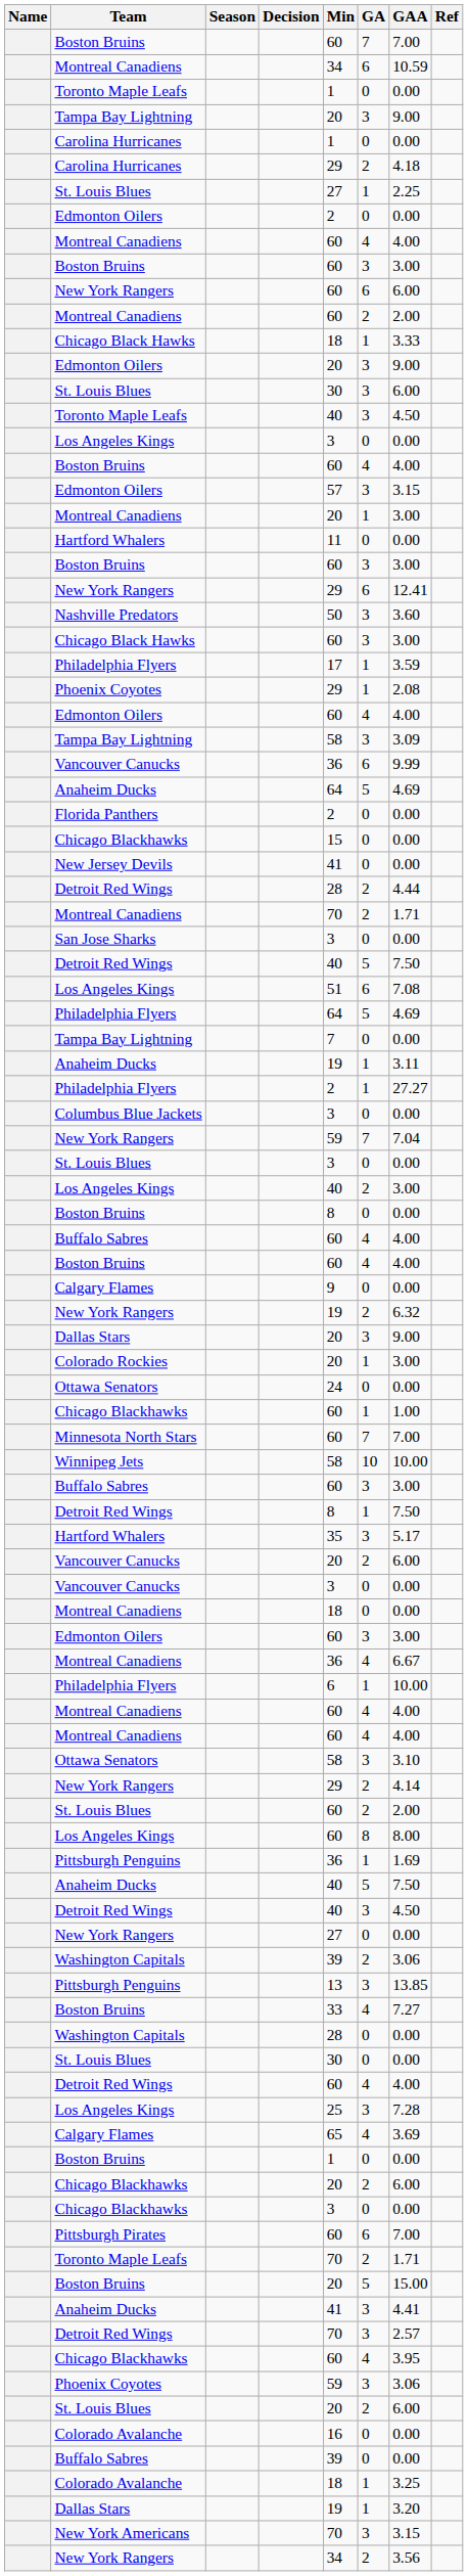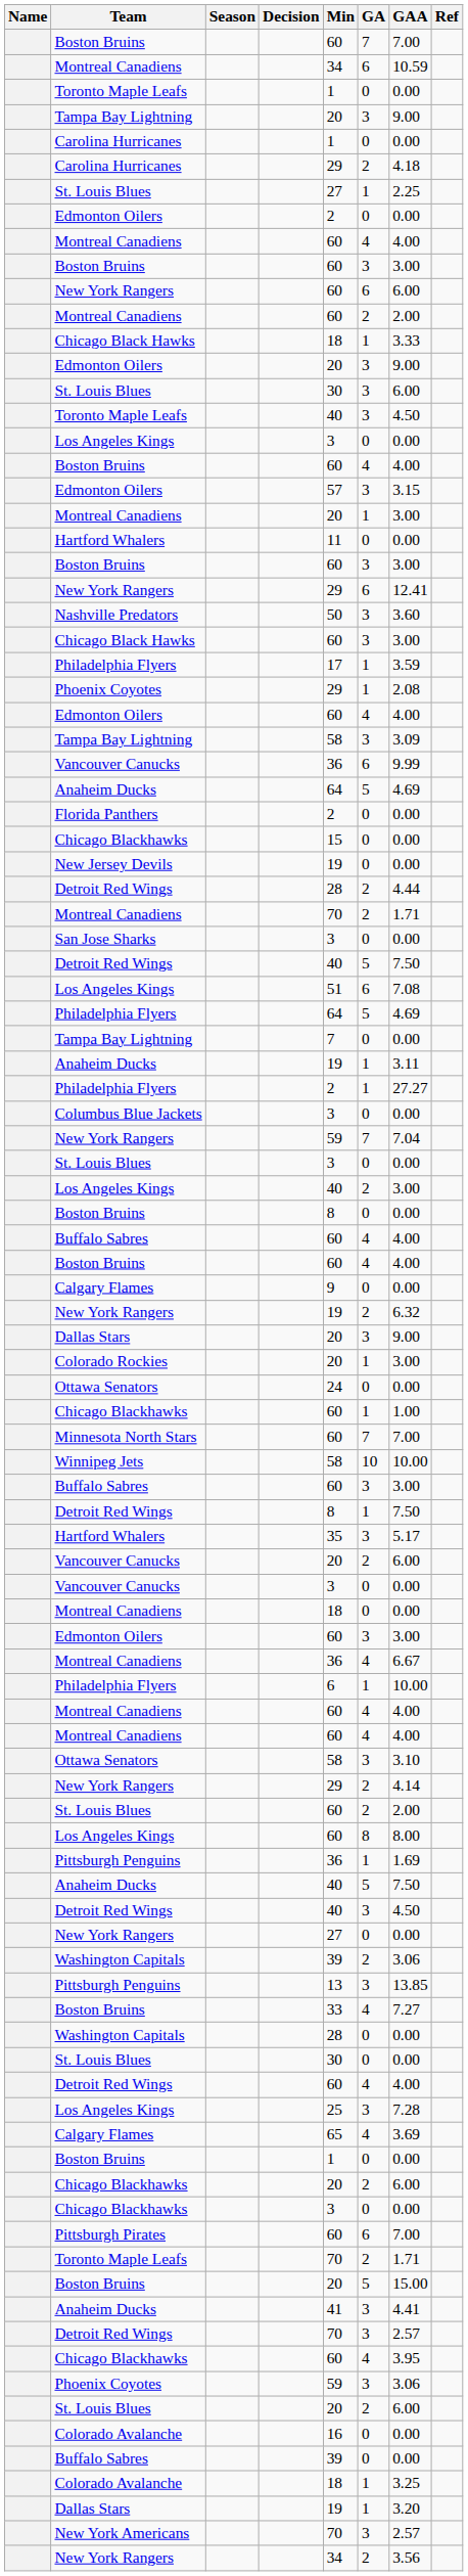 <table class="wikitable sortable plainrowheaders">
 <tr>
 <th scope="col">Name</th>
 <th scope="col">Team</th>
 <th scope="col">Season</th>
 <th scope="col">Decision</th>
 <th scope="col" data-sort-type="number">Min</th>
 <th scope="col" data-sort-type="number">GA</th>
 <th scope="col" data-sort-type="number">GAA</th>
 <th scope="col" class="unsortable">Ref</th>
 </tr>
 <tr>
 <th scope="row"></th>
 <td><a href='#'>Boston Bruins</a></td>
 <td></td>
 <td></td>
 <td>60</td>
 <td>7</td>
 <td>7.00</td>
 <td></td>
 </tr>
 <tr>
 <th scope="row"></th>
 <td><a href='#'>Montreal Canadiens</a></td>
 <td></td>
 <td></td>
 <td>34</td>
 <td>6</td>
 <td>10.59</td>
 <td></td>
 </tr>
 <tr>
 <th scope="row"></th>
 <td><a href='#'>Toronto Maple Leafs</a></td>
 <td></td>
 <td></td>
 <td>1</td>
 <td>0</td>
 <td>0.00</td>
 <td></td>
 </tr>
 <tr>
 <th scope="row"></th>
 <td><a href='#'>Tampa Bay Lightning</a></td>
 <td></td>
 <td></td>
 <td>20</td>
 <td>3</td>
 <td>9.00</td>
 <td></td>
 </tr>
 <tr>
 <th scope="row"></th>
 <td><a href='#'>Carolina Hurricanes</a></td>
 <td></td>
 <td></td>
 <td>1</td>
 <td>0</td>
 <td>0.00</td>
 <td></td>
 </tr>
 <tr>
 <th scope="row"></th>
 <td><a href='#'>Carolina Hurricanes</a></td>
 <td></td>
 <td></td>
 <td>29</td>
 <td>2</td>
 <td>4.18</td>
 <td></td>
 </tr>
 <tr>
 <th scope="row"></th>
 <td><a href='#'>St. Louis Blues</a></td>
 <td></td>
 <td></td>
 <td>27</td>
 <td>1</td>
 <td>2.25</td>
 <td></td>
 </tr>
 <tr>
 <th scope="row"></th>
 <td><a href='#'>Edmonton Oilers</a></td>
 <td></td>
 <td></td>
 <td>2</td>
 <td>0</td>
 <td>0.00</td>
 <td></td>
 </tr>
 <tr>
 <th scope="row"></th>
 <td><a href='#'>Montreal Canadiens</a></td>
 <td></td>
 <td></td>
 <td>60</td>
 <td>4</td>
 <td>4.00</td>
 <td></td>
 </tr>
 <tr>
 <th scope="row"></th>
 <td><a href='#'>Boston Bruins</a></td>
 <td></td>
 <td></td>
 <td>60</td>
 <td>3</td>
 <td>3.00</td>
 <td></td>
 </tr>
 <tr>
 <th scope="row"></th>
 <td><a href='#'>New York Rangers</a></td>
 <td></td>
 <td></td>
 <td>60</td>
 <td>6</td>
 <td>6.00</td>
 <td></td>
 </tr>
 <tr>
 <th scope="row"></th>
 <td><a href='#'>Montreal Canadiens</a></td>
 <td></td>
 <td></td>
 <td>60</td>
 <td>2</td>
 <td>2.00</td>
 <td></td>
 </tr>
 <tr>
 <th scope="row"></th>
 <td><a href='#'>Chicago Black Hawks</a></td>
 <td></td>
 <td></td>
 <td>18</td>
 <td>1</td>
 <td>3.33</td>
 <td></td>
 </tr>
 <tr>
 <th scope="row"></th>
 <td><a href='#'>Edmonton Oilers</a></td>
 <td></td>
 <td></td>
 <td>20</td>
 <td>3</td>
 <td>9.00</td>
 <td></td>
 </tr>
 <tr>
 <th scope="row"></th>
 <td><a href='#'>St. Louis Blues</a></td>
 <td></td>
 <td></td>
 <td>30</td>
 <td>3</td>
 <td>6.00</td>
 <td></td>
 </tr>
 <tr>
 <th scope="row"></th>
 <td><a href='#'>Toronto Maple Leafs</a></td>
 <td></td>
 <td></td>
 <td>40</td>
 <td>3</td>
 <td>4.50</td>
 <td></td>
 </tr>
 <tr>
 <th scope="row"></th>
 <td><a href='#'>Los Angeles Kings</a></td>
 <td></td>
 <td></td>
 <td>3</td>
 <td>0</td>
 <td>0.00</td>
 <td></td>
 </tr>
 <tr>
 <th scope="row"></th>
 <td><a href='#'>Boston Bruins</a></td>
 <td></td>
 <td></td>
 <td>60</td>
 <td>4</td>
 <td>4.00</td>
 <td></td>
 </tr>
 <tr>
 <th scope="row"></th>
 <td><a href='#'>Edmonton Oilers</a></td>
 <td></td>
 <td></td>
 <td>57</td>
 <td>3</td>
 <td>3.15</td>
 <td></td>
 </tr>
 <tr>
 <th scope="row"></th>
 <td><a href='#'>Montreal Canadiens</a></td>
 <td></td>
 <td></td>
 <td>20</td>
 <td>1</td>
 <td>3.00</td>
 <td></td>
 </tr>
 <tr>
 <th scope="row"></th>
 <td><a href='#'>Hartford Whalers</a></td>
 <td></td>
 <td></td>
 <td>11</td>
 <td>0</td>
 <td>0.00</td>
 <td></td>
 </tr>
 <tr>
 <th scope="row"></th>
 <td><a href='#'>Boston Bruins</a></td>
 <td></td>
 <td></td>
 <td>60</td>
 <td>3</td>
 <td>3.00</td>
 <td></td>
 </tr>
 <tr>
 <th scope="row"></th>
 <td><a href='#'>New York Rangers</a></td>
 <td></td>
 <td></td>
 <td>29</td>
 <td>6</td>
 <td>12.41</td>
 <td></td>
 </tr>
 <tr>
 <th scope="row"></th>
 <td><a href='#'>Nashville Predators</a></td>
 <td></td>
 <td></td>
 <td>50</td>
 <td>3</td>
 <td>3.60</td>
 <td></td>
 </tr>
 <tr>
 <th scope="row"></th>
 <td><a href='#'>Chicago Black Hawks</a></td>
 <td></td>
 <td></td>
 <td>60</td>
 <td>3</td>
 <td>3.00</td>
 <td></td>
 </tr>
 <tr>
 <th scope="row"></th>
 <td><a href='#'>Philadelphia Flyers</a></td>
 <td></td>
 <td></td>
 <td>17</td>
 <td>1</td>
 <td>3.59</td>
 <td></td>
 </tr>
 <tr>
 <th scope="row"></th>
 <td><a href='#'>Phoenix Coyotes</a></td>
 <td></td>
 <td></td>
 <td>29</td>
 <td>1</td>
 <td>2.08</td>
 <td></td>
 </tr>
 <tr>
 <th scope="row"></th>
 <td><a href='#'>Edmonton Oilers</a></td>
 <td></td>
 <td></td>
 <td>60</td>
 <td>4</td>
 <td>4.00</td>
 <td></td>
 </tr>
 <tr>
 <th scope="row"></th>
 <td><a href='#'>Tampa Bay Lightning</a></td>
 <td></td>
 <td></td>
 <td>58</td>
 <td>3</td>
 <td>3.09</td>
 <td></td>
 </tr>
 <tr>
 <th scope="row"></th>
 <td><a href='#'>Vancouver Canucks</a></td>
 <td></td>
 <td></td>
 <td>36</td>
 <td>6</td>
 <td>9.99</td>
 <td></td>
 </tr>
 <tr>
 <th scope="row"></th>
 <td><a href='#'>Anaheim Ducks</a></td>
 <td></td>
 <td></td>
 <td>64</td>
 <td>5</td>
 <td>4.69</td>
 <td></td>
 </tr>
 <tr>
 <th scope="row"></th>
 <td><a href='#'>Florida Panthers</a></td>
 <td></td>
 <td></td>
 <td>2</td>
 <td>0</td>
 <td>0.00</td>
 <td></td>
 </tr>
 <tr>
 <th scope="row"></th>
 <td><a href='#'>Chicago Blackhawks</a></td>
 <td></td>
 <td></td>
 <td>15</td>
 <td>0</td>
 <td>0.00</td>
 <td></td>
 </tr>
 <tr>
 <th scope="row"></th>
 <td><a href='#'>New Jersey Devils</a></td>
 <td></td>
 <td></td>
-<td>41</td>
+<td>19</td>
 <td>0</td>
 <td>0.00</td>
 <td></td>
 </tr>
 <tr>
 <th scope="row"></th>
 <td><a href='#'>Detroit Red Wings</a></td>
 <td></td>
 <td></td>
 <td>28</td>
 <td>2</td>
 <td>4.44</td>
 <td></td>
 </tr>
 <tr>
 <th scope="row"></th>
 <td><a href='#'>Montreal Canadiens</a></td>
 <td></td>
 <td></td>
 <td>70</td>
 <td>2</td>
 <td>1.71</td>
 <td></td>
 </tr>
 <tr>
 <th scope="row"></th>
 <td><a href='#'>San Jose Sharks</a></td>
 <td></td>
 <td></td>
 <td>3</td>
 <td>0</td>
 <td>0.00</td>
 <td></td>
 </tr>
 <tr>
 <th scope="row"></th>
 <td><a href='#'>Detroit Red Wings</a></td>
 <td></td>
 <td></td>
 <td>40</td>
 <td>5</td>
 <td>7.50</td>
 <td></td>
 </tr>
 <tr>
 <th scope="row"></th>
 <td><a href='#'>Los Angeles Kings</a></td>
 <td></td>
 <td></td>
 <td>51</td>
 <td>6</td>
 <td>7.08</td>
 <td></td>
 </tr>
 <tr>
 <th scope="row"></th>
 <td><a href='#'>Philadelphia Flyers</a></td>
 <td></td>
 <td></td>
 <td>64</td>
 <td>5</td>
 <td>4.69</td>
 <td></td>
 </tr>
 <tr>
 <th scope="row"></th>
 <td><a href='#'>Tampa Bay Lightning</a></td>
 <td></td>
 <td></td>
 <td>7</td>
 <td>0</td>
 <td>0.00</td>
 <td></td>
 </tr>
 <tr>
 <th scope="row"></th>
 <td><a href='#'>Anaheim Ducks</a></td>
 <td></td>
 <td></td>
 <td>19</td>
 <td>1</td>
 <td>3.11</td>
 <td></td>
 </tr>
 <tr>
 <th scope="row"></th>
 <td><a href='#'>Philadelphia Flyers</a></td>
 <td></td>
 <td></td>
 <td>2</td>
 <td>1</td>
 <td>27.27</td>
 <td></td>
 </tr>
 <tr>
 <th scope="row"></th>
 <td><a href='#'>Columbus Blue Jackets</a></td>
 <td></td>
 <td></td>
 <td>3</td>
 <td>0</td>
 <td>0.00</td>
 <td></td>
 </tr>
 <tr>
 <th scope="row"></th>
 <td><a href='#'>New York Rangers</a></td>
 <td></td>
 <td></td>
 <td>59</td>
 <td>7</td>
 <td>7.04</td>
 <td></td>
 </tr>
 <tr>
 <th scope="row"></th>
 <td><a href='#'>St. Louis Blues</a></td>
 <td></td>
 <td></td>
 <td>3</td>
 <td>0</td>
 <td>0.00</td>
 <td></td>
 </tr>
 <tr>
 <th scope="row"></th>
 <td><a href='#'>Los Angeles Kings</a></td>
 <td></td>
 <td></td>
 <td>40</td>
 <td>2</td>
 <td>3.00</td>
 <td></td>
 </tr>
 <tr>
 <th scope="row"></th>
 <td><a href='#'>Boston Bruins</a></td>
 <td></td>
 <td></td>
 <td>8</td>
 <td>0</td>
 <td>0.00</td>
 <td></td>
 </tr>
 <tr>
 <th scope="row"></th>
 <td><a href='#'>Buffalo Sabres</a></td>
 <td></td>
 <td></td>
 <td>60</td>
 <td>4</td>
 <td>4.00</td>
 <td></td>
 </tr>
 <tr>
 <th scope="row"></th>
 <td><a href='#'>Boston Bruins</a></td>
 <td></td>
 <td></td>
 <td>60</td>
 <td>4</td>
 <td>4.00</td>
 <td></td>
 </tr>
 <tr>
 <th scope="row"></th>
 <td><a href='#'>Calgary Flames</a></td>
 <td></td>
 <td></td>
 <td>9</td>
 <td>0</td>
 <td>0.00</td>
 <td></td>
 </tr>
 <tr>
 <th scope="row"></th>
 <td><a href='#'>New York Rangers</a></td>
 <td></td>
 <td></td>
 <td>19</td>
 <td>2</td>
 <td>6.32</td>
 <td></td>
 </tr>
 <tr>
 <th scope="row"></th>
 <td><a href='#'>Dallas Stars</a></td>
 <td></td>
 <td></td>
 <td>20</td>
 <td>3</td>
 <td>9.00</td>
 <td></td>
 </tr>
 <tr>
 <th scope="row"></th>
 <td><a href='#'>Colorado Rockies</a></td>
 <td></td>
 <td></td>
 <td>20</td>
 <td>1</td>
 <td>3.00</td>
 <td></td>
 </tr>
 <tr>
 <th scope="row"></th>
 <td><a href='#'>Ottawa Senators</a></td>
 <td></td>
 <td></td>
 <td>24</td>
 <td>0</td>
 <td>0.00</td>
 <td></td>
 </tr>
 <tr>
 <th scope="row"></th>
 <td><a href='#'>Chicago Blackhawks</a></td>
 <td></td>
 <td></td>
 <td>60</td>
 <td>1</td>
 <td>1.00</td>
 <td></td>
 </tr>
 <tr>
 <th scope="row"></th>
 <td><a href='#'>Minnesota North Stars</a></td>
 <td></td>
 <td></td>
 <td>60</td>
 <td>7</td>
 <td>7.00</td>
 <td></td>
 </tr>
 <tr>
 <th scope="row"></th>
 <td><a href='#'>Winnipeg Jets</a></td>
 <td></td>
 <td></td>
 <td>58</td>
 <td>10</td>
 <td>10.00</td>
 <td></td>
 </tr>
 <tr>
 <th scope="row"></th>
 <td><a href='#'>Buffalo Sabres</a></td>
 <td></td>
 <td></td>
 <td>60</td>
 <td>3</td>
 <td>3.00</td>
 <td></td>
 </tr>
 <tr>
 <th scope="row"></th>
 <td><a href='#'>Detroit Red Wings</a></td>
 <td></td>
 <td></td>
 <td>8</td>
 <td>1</td>
 <td>7.50</td>
 <td></td>
 </tr>
 <tr>
 <th scope="row"></th>
 <td><a href='#'>Hartford Whalers</a></td>
 <td></td>
 <td></td>
 <td>35</td>
 <td>3</td>
 <td>5.17</td>
 <td></td>
 </tr>
 <tr>
 <th scope="row"></th>
 <td><a href='#'>Vancouver Canucks</a></td>
 <td></td>
 <td></td>
 <td>20</td>
 <td>2</td>
 <td>6.00</td>
 <td></td>
 </tr>
 <tr>
 <th scope="row"></th>
 <td><a href='#'>Vancouver Canucks</a></td>
 <td></td>
 <td></td>
 <td>3</td>
 <td>0</td>
 <td>0.00</td>
 <td></td>
 </tr>
 <tr>
 <th scope="row"></th>
 <td><a href='#'>Montreal Canadiens</a></td>
 <td></td>
 <td></td>
 <td>18</td>
 <td>0</td>
 <td>0.00</td>
 <td></td>
 </tr>
 <tr>
 <th scope="row"></th>
 <td><a href='#'>Edmonton Oilers</a></td>
 <td></td>
 <td></td>
 <td>60</td>
 <td>3</td>
 <td>3.00</td>
 <td></td>
 </tr>
 <tr>
 <th scope="row"></th>
 <td><a href='#'>Montreal Canadiens</a></td>
 <td></td>
 <td></td>
 <td>36</td>
 <td>4</td>
 <td>6.67</td>
 <td></td>
 </tr>
 <tr>
 <th scope="row"></th>
 <td><a href='#'>Philadelphia Flyers</a></td>
 <td></td>
 <td></td>
 <td>6</td>
 <td>1</td>
 <td>10.00</td>
 <td></td>
 </tr>
 <tr>
 <th scope="row"></th>
 <td><a href='#'>Montreal Canadiens</a></td>
 <td></td>
 <td></td>
 <td>60</td>
 <td>4</td>
 <td>4.00</td>
 <td></td>
 </tr>
 <tr>
 <th scope="row"></th>
 <td><a href='#'>Montreal Canadiens</a></td>
 <td></td>
 <td></td>
 <td>60</td>
 <td>4</td>
 <td>4.00</td>
 <td></td>
 </tr>
 <tr>
 <th scope="row"></th>
 <td><a href='#'>Ottawa Senators</a></td>
 <td></td>
 <td></td>
 <td>58</td>
 <td>3</td>
 <td>3.10</td>
 <td></td>
 </tr>
 <tr>
 <th scope="row"></th>
 <td><a href='#'>New York Rangers</a></td>
 <td></td>
 <td></td>
 <td>29</td>
 <td>2</td>
 <td>4.14</td>
 <td></td>
 </tr>
 <tr>
 <th scope="row"></th>
 <td><a href='#'>St. Louis Blues</a></td>
 <td></td>
 <td></td>
 <td>60</td>
 <td>2</td>
 <td>2.00</td>
 <td></td>
 </tr>
 <tr>
 <th scope="row"></th>
 <td><a href='#'>Los Angeles Kings</a></td>
 <td></td>
 <td></td>
 <td>60</td>
 <td>8</td>
 <td>8.00</td>
 <td></td>
 </tr>
 <tr>
 <th scope="row"></th>
 <td><a href='#'>Pittsburgh Penguins</a></td>
 <td></td>
 <td></td>
 <td>36</td>
 <td>1</td>
 <td>1.69</td>
 <td></td>
 </tr>
 <tr>
 <th scope="row"></th>
 <td><a href='#'>Anaheim Ducks</a></td>
 <td></td>
 <td></td>
 <td>40</td>
 <td>5</td>
 <td>7.50</td>
 <td></td>
 </tr>
 <tr>
 <th scope="row"></th>
 <td><a href='#'>Detroit Red Wings</a></td>
 <td></td>
 <td></td>
 <td>40</td>
 <td>3</td>
 <td>4.50</td>
 <td></td>
 </tr>
 <tr>
 <th scope="row"></th>
 <td><a href='#'>New York Rangers</a></td>
 <td></td>
 <td></td>
 <td>27</td>
 <td>0</td>
 <td>0.00</td>
 <td></td>
 </tr>
 <tr>
 <th scope="row"></th>
 <td><a href='#'>Washington Capitals</a></td>
 <td></td>
 <td></td>
 <td>39</td>
 <td>2</td>
 <td>3.06</td>
 <td></td>
 </tr>
 <tr>
 <th scope="row"></th>
 <td><a href='#'>Pittsburgh Penguins</a></td>
 <td></td>
 <td></td>
 <td>13</td>
 <td>3</td>
 <td>13.85</td>
 <td></td>
 </tr>
 <tr>
 <th scope="row"></th>
 <td><a href='#'>Boston Bruins</a></td>
 <td></td>
 <td></td>
 <td>33</td>
 <td>4</td>
 <td>7.27</td>
 <td></td>
 </tr>
 <tr>
 <th scope="row"></th>
 <td><a href='#'>Washington Capitals</a></td>
 <td></td>
 <td></td>
 <td>28</td>
 <td>0</td>
 <td>0.00</td>
 <td></td>
 </tr>
 <tr>
 <th scope="row"></th>
 <td><a href='#'>St. Louis Blues</a></td>
 <td></td>
 <td></td>
 <td>30</td>
 <td>0</td>
 <td>0.00</td>
 <td></td>
 </tr>
 <tr>
 <th scope="row"></th>
 <td><a href='#'>Detroit Red Wings</a></td>
 <td></td>
 <td></td>
 <td>60</td>
 <td>4</td>
 <td>4.00</td>
 <td></td>
 </tr>
 <tr>
 <th scope="row"></th>
 <td><a href='#'>Los Angeles Kings</a></td>
 <td></td>
 <td></td>
 <td>25</td>
 <td>3</td>
 <td>7.28</td>
 <td></td>
 </tr>
 <tr>
 <th scope="row"></th>
 <td><a href='#'>Calgary Flames</a></td>
 <td></td>
 <td></td>
 <td>65</td>
 <td>4</td>
 <td>3.69</td>
 <td></td>
 </tr>
 <tr>
 <th scope="row"></th>
 <td><a href='#'>Boston Bruins</a></td>
 <td></td>
 <td></td>
 <td>1</td>
 <td>0</td>
 <td>0.00</td>
 <td></td>
 </tr>
 <tr>
 <th scope="row"></th>
 <td><a href='#'>Chicago Blackhawks</a></td>
 <td></td>
 <td></td>
 <td>20</td>
 <td>2</td>
 <td>6.00</td>
 <td></td>
 </tr>
 <tr>
 <th scope="row"></th>
 <td><a href='#'>Chicago Blackhawks</a></td>
 <td></td>
 <td></td>
 <td>3</td>
 <td>0</td>
 <td>0.00</td>
 <td></td>
 </tr>
 <tr>
 <th scope="row"></th>
 <td><a href='#'>Pittsburgh Pirates</a></td>
 <td></td>
 <td></td>
 <td>60</td>
 <td>6</td>
 <td>7.00</td>
 <td></td>
 </tr>
 <tr>
 <th scope="row"></th>
 <td><a href='#'>Toronto Maple Leafs</a></td>
 <td></td>
 <td></td>
 <td>70</td>
 <td>2</td>
 <td>1.71</td>
 <td></td>
 </tr>
 <tr>
 <th scope="row"></th>
 <td><a href='#'>Boston Bruins</a></td>
 <td></td>
 <td></td>
 <td>20</td>
 <td>5</td>
 <td>15.00</td>
 <td></td>
 </tr>
 <tr>
 <th scope="row"></th>
 <td><a href='#'>Anaheim Ducks</a></td>
 <td></td>
 <td></td>
 <td>41</td>
 <td>3</td>
 <td>4.41</td>
 <td></td>
 </tr>
 <tr>
 <th scope="row"></th>
 <td><a href='#'>Detroit Red Wings</a></td>
 <td></td>
 <td></td>
 <td>70</td>
 <td>3</td>
 <td>2.57</td>
 <td></td>
 </tr>
 <tr>
 <th scope="row"></th>
 <td><a href='#'>Chicago Blackhawks</a></td>
 <td></td>
 <td></td>
 <td>60</td>
 <td>4</td>
 <td>3.95</td>
 <td></td>
 </tr>
 <tr>
 <th scope="row"></th>
 <td><a href='#'>Phoenix Coyotes</a></td>
 <td></td>
 <td></td>
 <td>59</td>
 <td>3</td>
 <td>3.06</td>
 <td></td>
 </tr>
 <tr>
 <th scope="row"></th>
 <td><a href='#'>St. Louis Blues</a></td>
 <td></td>
 <td></td>
 <td>20</td>
 <td>2</td>
 <td>6.00</td>
 <td></td>
 </tr>
 <tr>
 <th scope="row"></th>
 <td><a href='#'>Colorado Avalanche</a></td>
 <td></td>
 <td></td>
 <td>16</td>
 <td>0</td>
 <td>0.00</td>
 <td></td>
 </tr>
 <tr>
 <th scope="row"></th>
 <td><a href='#'>Buffalo Sabres</a></td>
 <td></td>
 <td></td>
 <td>39</td>
 <td>0</td>
 <td>0.00</td>
 <td></td>
 </tr>
 <tr>
 <th scope="row"></th>
 <td><a href='#'>Colorado Avalanche</a></td>
 <td></td>
 <td></td>
 <td>18</td>
 <td>1</td>
 <td>3.25</td>
 <td></td>
 </tr>
 <tr>
 <th scope="row"></th>
 <td><a href='#'>Dallas Stars</a></td>
 <td></td>
 <td></td>
 <td>19</td>
 <td>1</td>
 <td>3.20</td>
 <td></td>
 </tr>
 <tr>
 <th scope="row"></th>
 <td><a href='#'>New York Americans</a></td>
 <td></td>
 <td></td>
 <td>70</td>
 <td>3</td>
-<td>3.15</td>
+<td>2.57</td>
 <td></td>
 </tr>
 <tr>
 <th scope="row"></th>
 <td><a href='#'>New York Rangers</a></td>
 <td></td>
 <td></td>
 <td>34</td>
 <td>2</td>
 <td>3.56</td>
 <td></td>
 </tr>
 </table>
